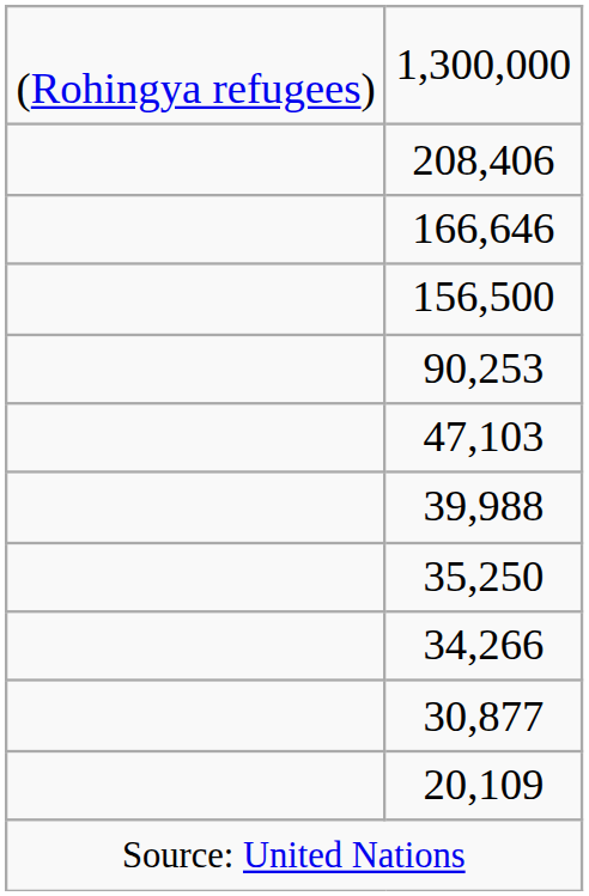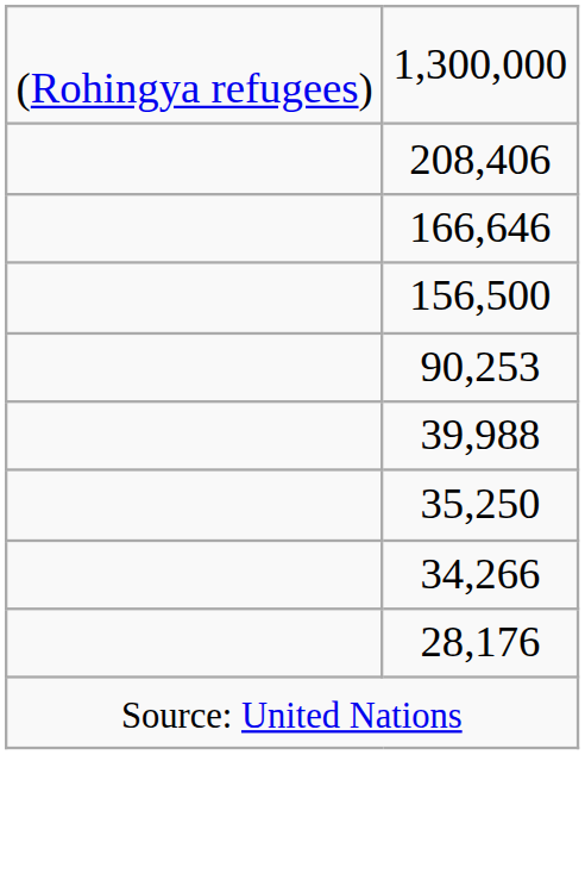 <table class="wikitable">
 <tr>
 <td><br>(<a href='#'>Rohingya refugees</a>)</td>
 <td style="text-align:center;">1,300,000</td>
 </tr>
 <tr>
 <td></td>
 <td style="text-align:center;">208,406</td>
 </tr>
 <tr>
 <td></td>
 <td style="text-align:center;">166,646</td>
 </tr>
 <tr>
 <td></td>
 <td style="text-align:center;">156,500</td>
 </tr>
 <tr>
 <td></td>
 <td style="text-align:center;">90,253</td>
 </tr>
 <tr>
 <td></td>
-<td style="text-align:center;">47,103</td>
-</tr>
-<tr>
-<td></td>
 <td style="text-align:center;">39,988</td>
 </tr>
 <tr>
 <td></td>
 <td style="text-align:center;">35,250</td>
 </tr>
 <tr>
 <td></td>
 <td style="text-align:center;">34,266</td>
 </tr>
 <tr>
 <td></td>
-<td style="text-align:center;">30,877</td>
-</tr>
-<tr>
-<td></td>
-<td style="text-align:center;">20,109</td>
+<td style="text-align:center;">28,176</td>
 </tr>
 <tr>
 <td colspan=2 style="text-align:center;"><small>Source: <a href='#'>United Nations</a></small></td>
 </tr>
 </table>
